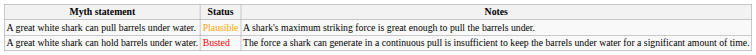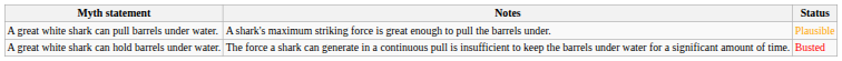 <table class="wikitable plainrowheaders">
 <tr>
 <th>Myth statement</th>
+<th>Notes</th>
 <th>Status</th>
-<th>Notes</th>
 </tr>
 <tr>
 <td>A great white shark can pull barrels under water.</td>
+<td>A shark's maximum striking force is great enough to pull the barrels under.</td>
 <td style="color:orange">Plausible</td>
-<td>A shark's maximum striking force is great enough to pull the barrels under.</td>
 </tr>
 <tr>
 <td>A great white shark can hold barrels under water.</td>
+<td>The force a shark can generate in a continuous pull is insufficient to keep the barrels under water for a significant amount of time.</td>
 <td style="color:red">Busted</td>
-<td>The force a shark can generate in a continuous pull is insufficient to keep the barrels under water for a significant amount of time.</td>
 </tr>
 </table>
